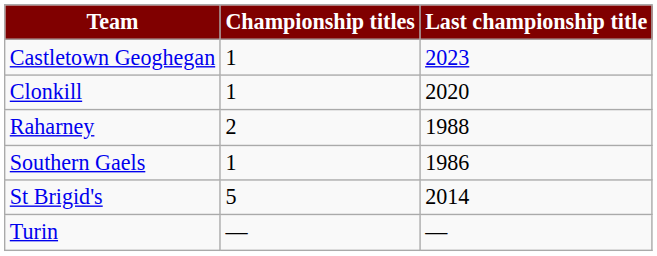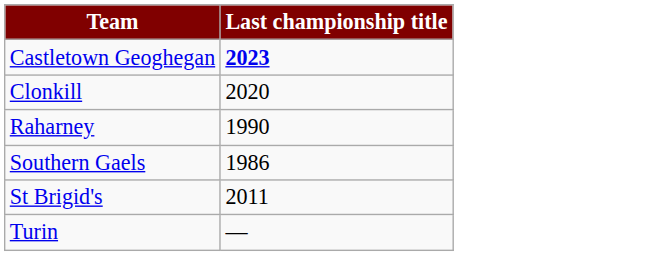 <table class="wikitable">
 <tr>
 <th style="background:maroon;color:white">Team</th>
-<th style="background:maroon;color:white">Championship titles</th>
 <th style="background:maroon;color:white">Last championship title</th>
 </tr>
 <tr>
 <td> <a href='#'>Castletown Geoghegan</a></td>
-<td>1</td>
-<td><a href='#'>2023</a></td>
+<td><strong><a href='#'>2023</a></strong></td>
 </tr>
 <tr>
 <td> <a href='#'>Clonkill</a></td>
-<td>1</td>
 <td>2020</td>
 </tr>
 <tr>
 <td> <a href='#'>Raharney</a></td>
-<td>2</td>
-<td>1988</td>
+<td>1990</td>
 </tr>
 <tr>
 <td> <a href='#'>Southern Gaels</a></td>
-<td>1</td>
 <td>1986</td>
 </tr>
 <tr>
 <td> <a href='#'>St Brigid's</a></td>
-<td>5</td>
-<td>2014</td>
+<td>2011</td>
 </tr>
 <tr>
 <td> <a href='#'>Turin</a></td>
 <td>—</td>
-<td>—</td>
 </tr>
 </table>
